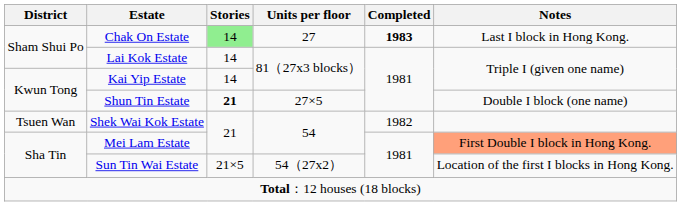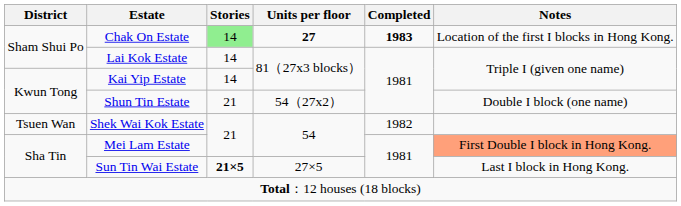 <table class="wikitable mw-collapsible mw-collapsed" style="text-align: center">
 <tr>
 <th>District</th>
 <th>Estate</th>
 <th>Stories</th>
 <th>Units per floor</th>
 <th>Completed</th>
 <th>Notes</th>
 </tr>
 <tr>
 <td rowspan="2">Sham Shui Po</td>
 <td><a href='#'>Chak On Estate</a></td>
 <td style="background: lightgreen;">14</td>
-<td>27</td>
+<td><strong>27</strong></td>
 <td><strong>1983</strong></td>
-<td>Last I block in Hong Kong.</td>
+<td>Location of the first I blocks in Hong Kong.</td>
 </tr>
 <tr>
 <td><a href='#'>Lai Kok Estate</a></td>
 <td>14</td>
 <td rowspan="2">81（27x3 blocks）</td>
 <td rowspan="3">1981</td>
 <td rowspan="2">Triple I (given one name)</td>
 </tr>
 <tr>
 <td rowspan="2">Kwun Tong</td>
 <td><a href='#'>Kai Yip Estate</a></td>
 <td>14</td>
 </tr>
 <tr>
 <td><a href='#'>Shun Tin Estate</a></td>
-<td><strong>21</strong></td>
-<td>27×5</td>
+<td>21</td>
+<td>54（27x2）</td>
 <td>Double I block (one name)</td>
 </tr>
 <tr>
 <td>Tsuen Wan</td>
 <td><a href='#'>Shek Wai Kok Estate</a></td>
 <td rowspan="2">21</td>
 <td rowspan="2">54</td>
 <td>1982</td>
 <td></td>
 </tr>
 <tr>
 <td rowspan="2">Sha Tin</td>
 <td><a href='#'>Mei Lam Estate</a></td>
 <td rowspan="2">1981</td>
 <td style="background: lightsalmon;">First Double I block in Hong Kong.</td>
 </tr>
 <tr>
 <td><a href='#'>Sun Tin Wai Estate</a></td>
-<td>21×5</td>
-<td>54（27x2）</td>
-<td>Location of the first I blocks in Hong Kong.</td>
+<td><strong>21×5</strong></td>
+<td>27×5</td>
+<td>Last I block in Hong Kong.</td>
 </tr>
 <tr>
 <td colspan=8 align="center"><strong>Total</strong>：12 houses (18 blocks)</td>
 </tr>
 </table>
